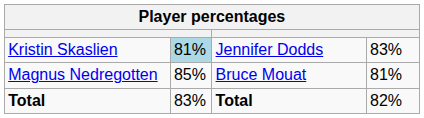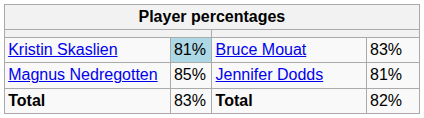 <table class="wikitable">
 <tr>
 <th colspan=4 width=400>Player percentages</th>
 </tr>
 <tr>
 <th colspan=2 width=200 style="white-space:nowrap;"></th>
 <th colspan=2 width=200 style="white-space:nowrap;"></th>
 </tr>
 <tr>
 <td><a href='#'>Kristin Skaslien</a></td>
 <td style="background: lightblue;">81%</td>
-<td><a href='#'>Jennifer Dodds</a></td>
+<td><a href='#'>Bruce Mouat</a></td>
 <td>83%</td>
 </tr>
 <tr>
 <td><a href='#'>Magnus Nedregotten</a></td>
 <td>85%</td>
-<td><a href='#'>Bruce Mouat</a></td>
+<td><a href='#'>Jennifer Dodds</a></td>
 <td>81%</td>
 </tr>
 <tr>
 <td><strong>Total</strong></td>
 <td>83%</td>
 <td><strong>Total</strong></td>
 <td>82%</td>
 </tr>
 </table>
